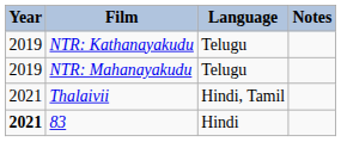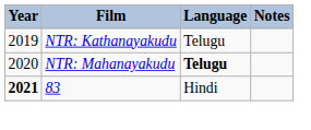 <table class="wikitable sortable">
 <tr style="text-align:center;">
 <th style="background:#B0C4DE;">Year</th>
 <th style="background:#B0C4DE;">Film</th>
 <th style="background:#B0C4DE;">Language</th>
 <th style="background:#B0C4DE;">Notes</th>
 </tr>
 <tr>
 <td>2019</td>
 <td><em><a href='#'>NTR: Kathanayakudu</a></em></td>
 <td>Telugu</td>
 <td></td>
 </tr>
 <tr>
-<td>2019</td>
+<td>2020</td>
 <td><em><a href='#'>NTR: Mahanayakudu</a></em></td>
-<td>Telugu</td>
-<td></td>
-</tr>
-<tr>
-<td>2021</td>
-<td><em><a href='#'>Thalaivii</a></em></td>
-<td>Hindi, Tamil</td>
+<td><strong>Telugu</strong></td>
 <td></td>
 </tr>
 <tr>
 <td><strong>2021</strong></td>
 <td><em><a href='#'>83</a></em></td>
 <td>Hindi</td>
 <td></td>
 </tr>
 </table>
